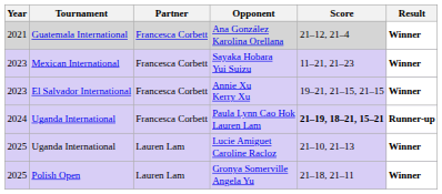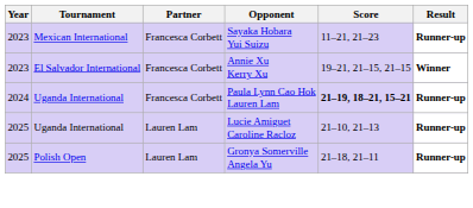 <table class="sortable wikitable" style="font-size: 90%;">
 <tr>
 <th>Year</th>
 <th>Tournament</th>
 <th>Partner</th>
 <th>Opponent</th>
 <th>Score</th>
 <th>Result</th>
 </tr>
-<tr style="background:#D5D5D5">
-<td align="center">2021</td>
-<td align="left"><a href='#'>Guatemala International</a></td>
-<td align="left"> <a href='#'>Francesca Corbett</a></td>
-<td align="left"> <a href='#'>Ana González</a> <br> <a href='#'>Karolina Orellana</a></td>
-<td align="left">21–12, 21–4</td>
-<td style="text-align:left; background:white"> <strong>Winner</strong></td>
-</tr>
 <tr style="background:#D8CEF6">
 <td align="center">2023</td>
 <td align="left"><a href='#'>Mexican International</a></td>
 <td align="left"> Francesca Corbett</td>
 <td align="left"> <a href='#'>Sayaka Hobara</a><br> <a href='#'>Yui Suizu</a></td>
 <td align="left">11–21, 21–23</td>
-<td style="text-align:left; background:white"> <strong>Winner</strong></td>
+<td style="text-align:left; background:white"> <strong>Runner-up</strong></td>
 </tr>
 <tr style="background:#D8CEF6">
 <td align="center">2023</td>
 <td align="left"><a href='#'>El Salvador International</a></td>
 <td align="left"> Francesca Corbett</td>
 <td align="left"> <a href='#'>Annie Xu</a><br> <a href='#'>Kerry Xu</a></td>
 <td align="left">19–21, 21–15, 21–15</td>
 <td style="text-align:left; background:white"> <strong>Winner</strong></td>
 </tr>
 <tr style="background:#D8CEF6">
 <td align="center">2024</td>
 <td align="left"><a href='#'>Uganda International</a></td>
 <td align="left"> Francesca Corbett</td>
 <td align="left"> <a href='#'>Paula Lynn Cao Hok</a><br> <a href='#'>Lauren Lam</a></td>
 <td align="left"><strong>21–19, 18–21, 15–21</strong></td>
 <td style="text-align:left; background:white"> <strong>Runner-up</strong></td>
 </tr>
 <tr style="background:#D8CEF6">
 <td align="center">2025</td>
 <td align="left">Uganda International</td>
 <td align="left"> Lauren Lam</td>
 <td align="left"> <a href='#'>Lucie Amiguet</a><br> <a href='#'>Caroline Racloz</a></td>
 <td align="left">21–10, 21–13</td>
-<td style="text-align:left; background:white"> <strong>Winner</strong></td>
+<td style="text-align:left; background:white"> <strong>Runner-up</strong></td>
 </tr>
 <tr style="background:#D8CEF6">
 <td align="center">2025</td>
 <td align="left"><a href='#'>Polish Open</a></td>
 <td align="left"> Lauren Lam</td>
 <td align="left"> <a href='#'>Gronya Somerville</a><br> <a href='#'>Angela Yu</a></td>
 <td align="left">21–18, 21–11</td>
-<td style="text-align:left; background:white"> <strong>Winner</strong></td>
+<td style="text-align:left; background:white"> <strong>Runner-up</strong></td>
 </tr>
 </table>
